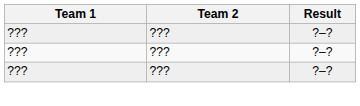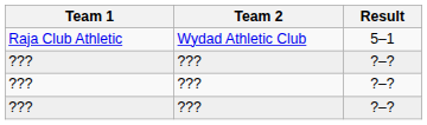 <table class="wikitable">
 <tr>
 <th width="180">Team 1</th>
 <th width="180">Team 2</th>
 <th width="80">Result</th>
+</tr>
+<tr>
+<td><a href='#'>Raja Club Athletic</a></td>
+<td><a href='#'>Wydad Athletic Club</a></td>
+<td align="center">5–1</td>
 </tr>
 <tr style="background:#EFEFEF">
 <td>???</td>
 <td>???</td>
 <td align="center">?–?</td>
 </tr>
 <tr>
 <td>???</td>
 <td>???</td>
 <td align="center">?–?</td>
 </tr>
 <tr style="background:#EFEFEF">
 <td>???</td>
 <td>???</td>
 <td align="center">?–?</td>
 </tr>
 </table>
